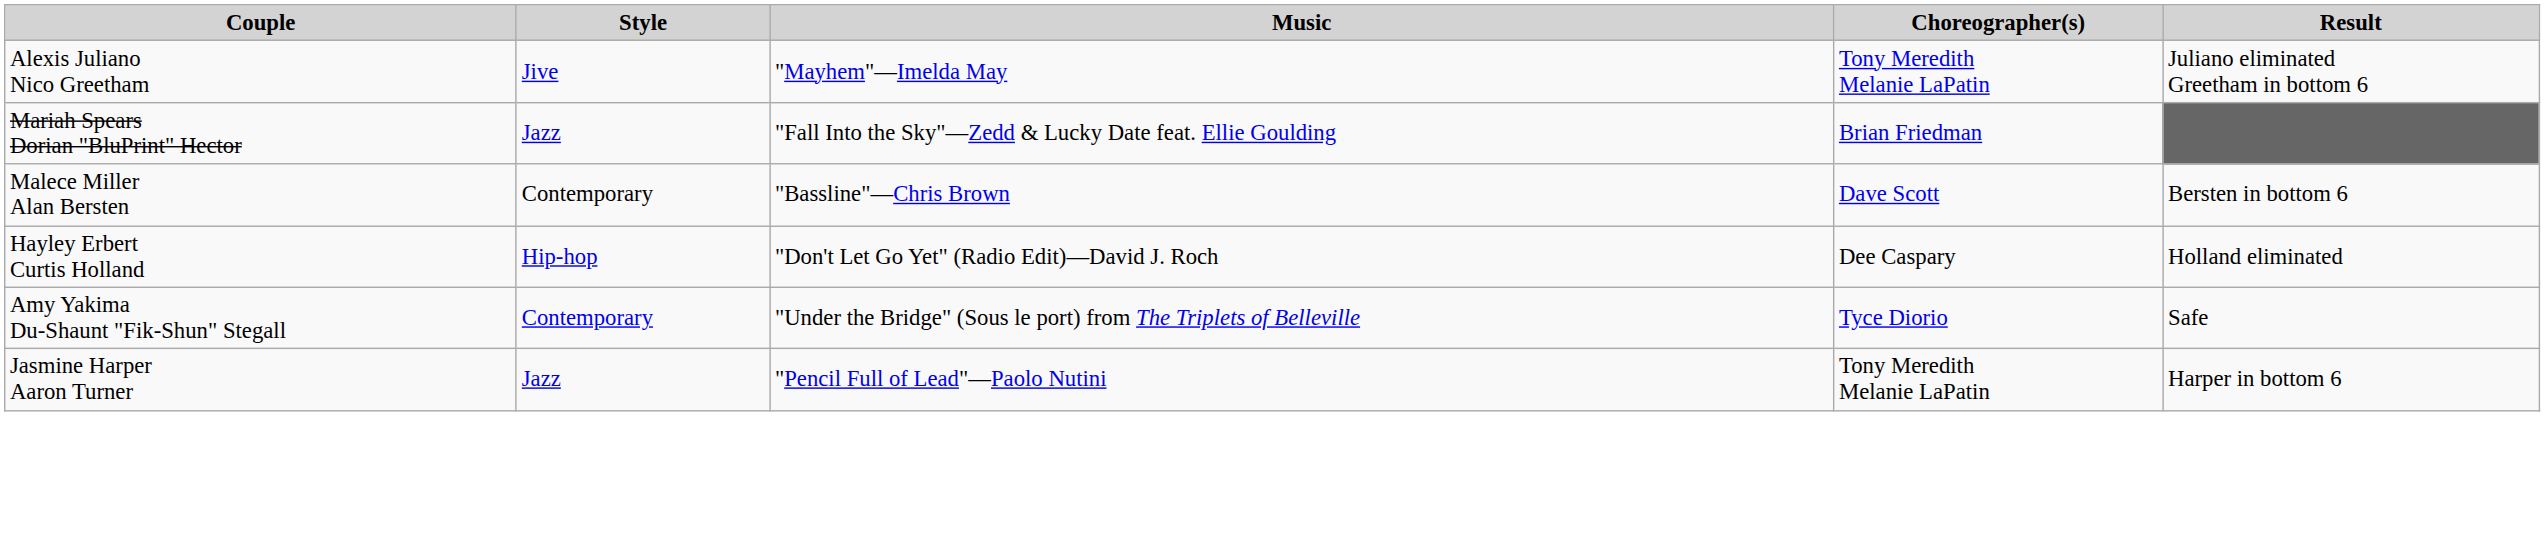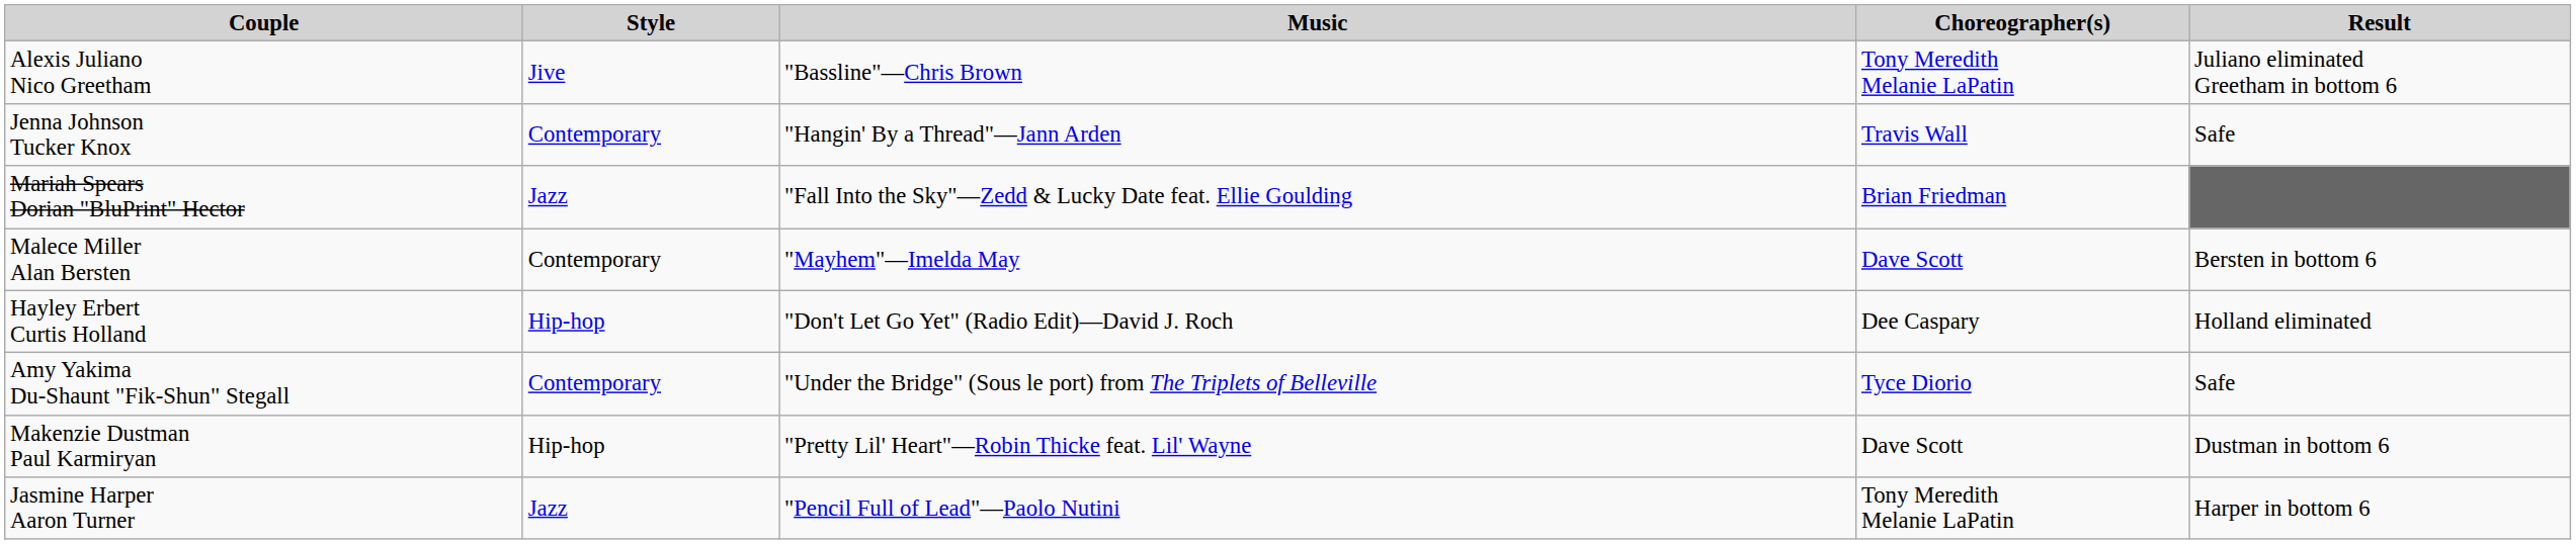 <table class="wikitable" style="width:90%;">
 <tr style="background:lightgrey; text-align:center;">
 <td><strong>Couple</strong></td>
 <td><strong>Style</strong></td>
 <td><strong>Music</strong></td>
 <td><strong>Choreographer(s)</strong></td>
 <td><strong>Result</strong></td>
 </tr>
 <tr>
 <td>Alexis Juliano<br>Nico Greetham</td>
 <td><a href='#'>Jive</a></td>
-<td>"<a href='#'>Mayhem</a>"—<a href='#'>Imelda May</a></td>
+<td>"Bassline"—<a href='#'>Chris Brown</a></td>
 <td><a href='#'>Tony Meredith</a><br><a href='#'>Melanie LaPatin</a></td>
 <td>Juliano eliminated<br>Greetham in bottom 6</td>
+</tr>
+<tr>
+<td>Jenna Johnson<br>Tucker Knox</td>
+<td><a href='#'>Contemporary</a></td>
+<td>"Hangin' By a Thread"—<a href='#'>Jann Arden</a></td>
+<td><a href='#'>Travis Wall</a></td>
+<td>Safe</td>
 </tr>
 <tr>
 <td><s>Mariah Spears</s><br><s>Dorian "BluPrint" Hector</s></td>
 <td><a href='#'>Jazz</a></td>
 <td>"Fall Into the Sky"—<a href='#'>Zedd</a> & Lucky Date feat. <a href='#'>Ellie Goulding</a></td>
 <td><a href='#'>Brian Friedman</a></td>
 <td style="background:#666;"></td>
 </tr>
 <tr>
 <td>Malece Miller<br>Alan Bersten</td>
 <td>Contemporary</td>
-<td>"Bassline"—<a href='#'>Chris Brown</a></td>
+<td>"<a href='#'>Mayhem</a>"—<a href='#'>Imelda May</a></td>
 <td><a href='#'>Dave Scott</a></td>
 <td>Bersten in bottom 6</td>
 </tr>
 <tr>
 <td>Hayley Erbert<br>Curtis Holland</td>
 <td><a href='#'>Hip-hop</a></td>
 <td>"Don't Let Go Yet" (Radio Edit)—David J. Roch</td>
 <td>Dee Caspary</td>
 <td>Holland eliminated</td>
 </tr>
 <tr>
 <td>Amy Yakima<br>Du-Shaunt "Fik-Shun" Stegall</td>
 <td><a href='#'>Contemporary</a></td>
 <td>"Under the Bridge" (Sous le port) from <em><a href='#'>The Triplets of Belleville</a></em></td>
 <td><a href='#'>Tyce Diorio</a></td>
 <td>Safe</td>
 </tr>
 <tr>
+<td>Makenzie Dustman<br>Paul Karmiryan</td>
+<td>Hip-hop</td>
+<td>"Pretty Lil' Heart"—<a href='#'>Robin Thicke</a> feat. <a href='#'>Lil' Wayne</a></td>
+<td>Dave Scott</td>
+<td>Dustman in bottom 6</td>
+</tr>
+<tr>
 <td>Jasmine Harper<br>Aaron Turner</td>
 <td><a href='#'>Jazz</a></td>
 <td>"<a href='#'>Pencil Full of Lead</a>"—<a href='#'>Paolo Nutini</a></td>
 <td>Tony Meredith<br>Melanie LaPatin</td>
 <td>Harper in bottom 6</td>
 </tr>
 </table>
